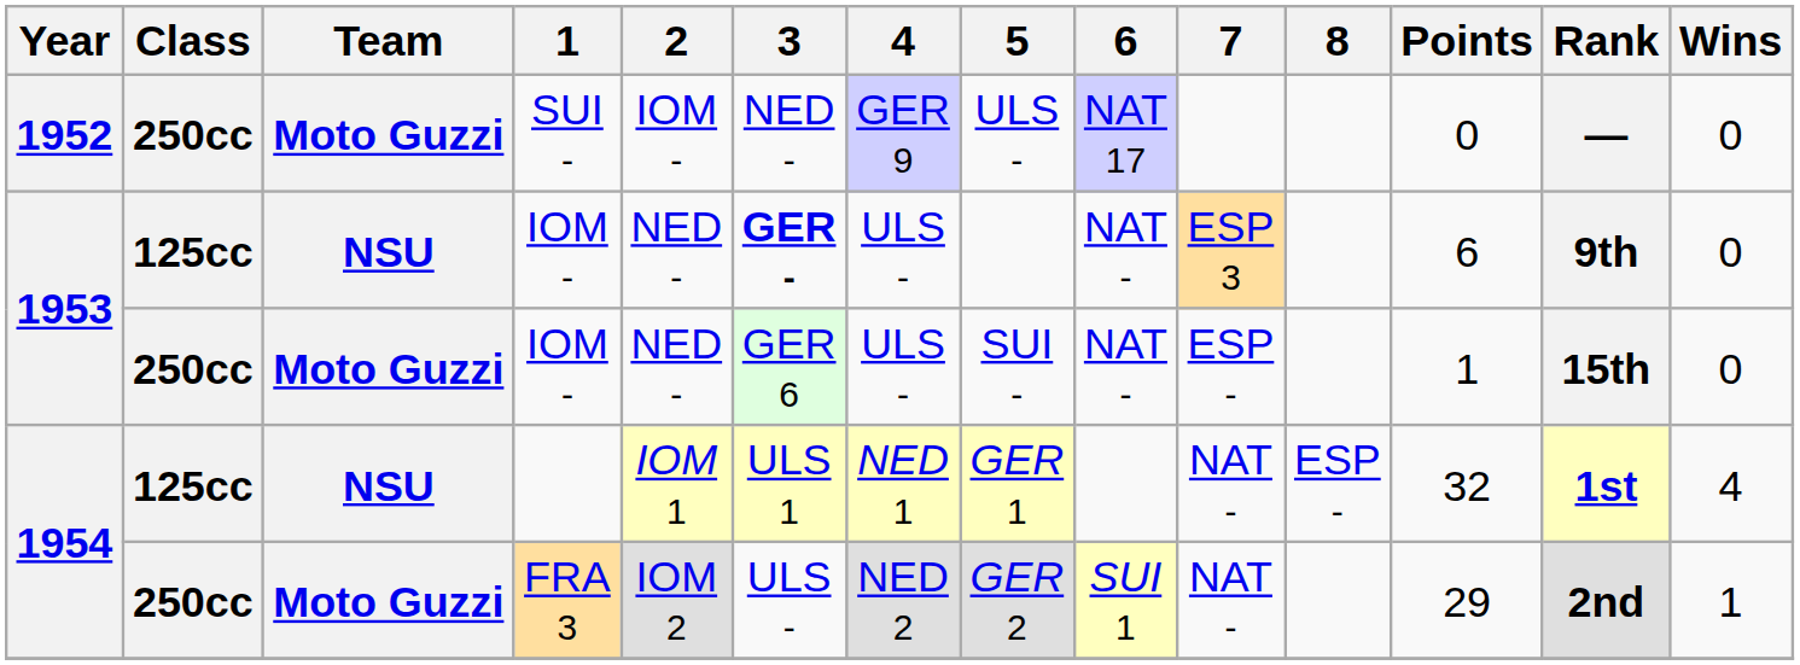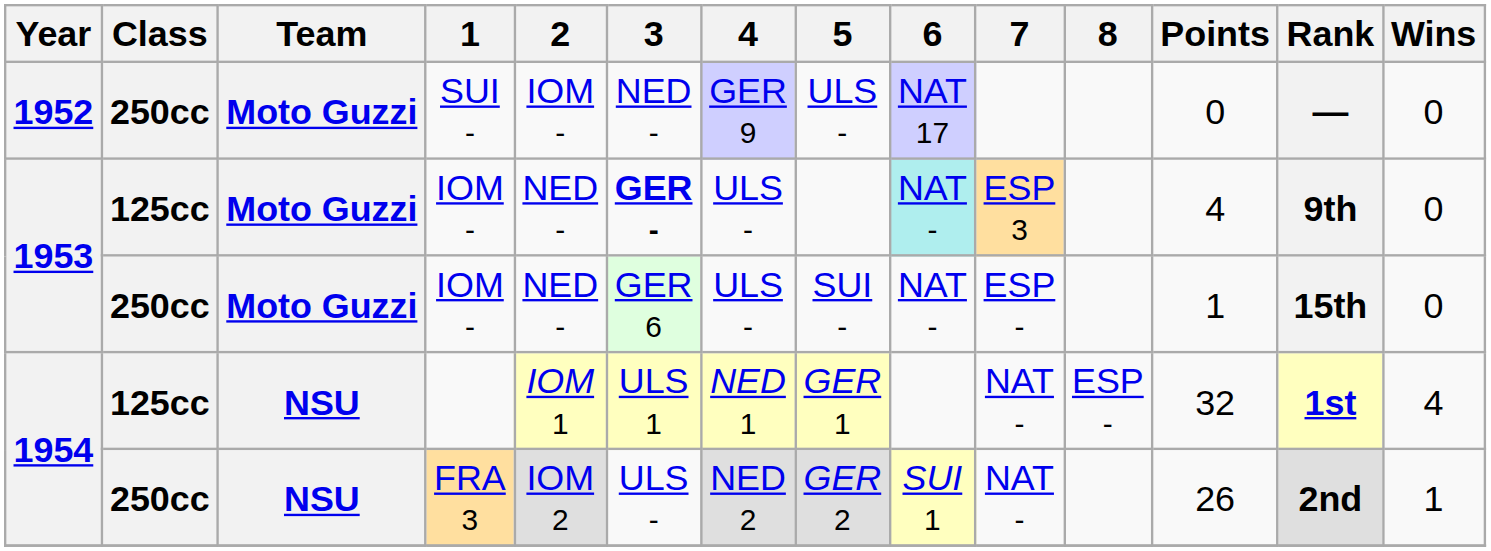 <table class="wikitable" style="text-align:center; font-size:95%">
 <tr>
 <th>Year</th>
 <th>Class</th>
 <th>Team</th>
 <th>1</th>
 <th>2</th>
 <th>3</th>
 <th>4</th>
 <th>5</th>
 <th>6</th>
 <th>7</th>
 <th>8</th>
 <th>Points</th>
 <th>Rank</th>
 <th>Wins</th>
 </tr>
 <tr>
 <th><a href='#'>1952</a></th>
 <th>250cc</th>
 <th><a href='#'>Moto Guzzi</a></th>
 <td><a href='#'>SUI</a><br><small>-</small></td>
 <td><a href='#'>IOM</a><br><small>-</small></td>
 <td><a href='#'>NED</a><br><small>-</small></td>
 <td style="background:#cfcfff;"><a href='#'>GER</a><br><small>9</small></td>
 <td><a href='#'>ULS</a><br><small>-</small></td>
 <td style="background:#cfcfff;"><a href='#'>NAT</a><br><small>17</small></td>
 <td></td>
 <td></td>
 <td>0</td>
 <th>—</th>
 <td>0</td>
 </tr>
 <tr>
 <th rowspan=2><a href='#'>1953</a></th>
 <th>125cc</th>
-<th><a href='#'>NSU</a></th>
+<th><a href='#'>Moto Guzzi</a></th>
 <td><a href='#'>IOM</a><br><small>-</small></td>
 <td><a href='#'>NED</a><br><small>-</small></td>
 <td><strong><a href='#'>GER</a><br><small>-</small></strong></td>
 <td><a href='#'>ULS</a><br><small>-</small></td>
 <td></td>
-<td><a href='#'>NAT</a><br><small>-</small></td>
+<td style="background: paleturquoise;"><a href='#'>NAT</a><br><small>-</small></td>
 <td style="background:#FFDF9F;"><a href='#'>ESP</a><br><small>3</small></td>
 <td></td>
-<td>6</td>
+<td>4</td>
 <th>9th</th>
 <td>0</td>
 </tr>
 <tr>
 <th>250cc</th>
 <th><a href='#'>Moto Guzzi</a></th>
 <td><a href='#'>IOM</a><br><small>-</small></td>
 <td><a href='#'>NED</a><br><small>-</small></td>
 <td style="background:#DFFFDF;"><a href='#'>GER</a><br><small>6</small></td>
 <td><a href='#'>ULS</a><br><small>-</small></td>
 <td><a href='#'>SUI</a><br><small>-</small></td>
 <td><a href='#'>NAT</a><br><small>-</small></td>
 <td><a href='#'>ESP</a><br><small>-</small></td>
 <td></td>
 <td>1</td>
 <th>15th</th>
 <td>0</td>
 </tr>
 <tr>
 <th rowspan=2><a href='#'>1954</a></th>
 <th>125cc</th>
 <th><a href='#'>NSU</a></th>
 <td></td>
 <td style="background:#FFFFBF;"><em><a href='#'>IOM</a></em><br><small>1</small></td>
 <td style="background:#FFFFBF;"><a href='#'>ULS</a><br><small>1</small></td>
 <td style="background:#FFFFBF;"><em><a href='#'>NED</a></em><br><small>1</small></td>
 <td style="background:#FFFFBF;"><em><a href='#'>GER</a></em><br><small>1</small></td>
 <td></td>
 <td><a href='#'>NAT</a><br><small>-</small></td>
 <td><a href='#'>ESP</a><br><small>-</small></td>
 <td>32</td>
 <td style="background:#FFFFBF;"><strong><a href='#'>1st</a></strong></td>
 <td>4</td>
 </tr>
 <tr>
 <th>250cc</th>
-<th><a href='#'>Moto Guzzi</a></th>
+<th><a href='#'>NSU</a></th>
 <td style="background:#FFDF9F;"><a href='#'>FRA</a><br><small>3</small></td>
 <td style="background:#DFDFDF;"><a href='#'>IOM</a><br><small>2</small></td>
 <td><a href='#'>ULS</a><br><small>-</small></td>
 <td style="background:#DFDFDF;"><a href='#'>NED</a><br><small>2</small></td>
 <td style="background:#DFDFDF;"><em><a href='#'>GER</a></em><br><small>2</small></td>
 <td style="background:#FFFFBF;"><em><a href='#'>SUI</a></em><br><small>1</small></td>
 <td><a href='#'>NAT</a><br><small>-</small></td>
 <td></td>
-<td>29</td>
+<td>26</td>
 <td style="background:#DFDFDF;"><strong>2nd</strong></td>
 <td>1</td>
 </tr>
 <tr>
 </tr>
 </table>
